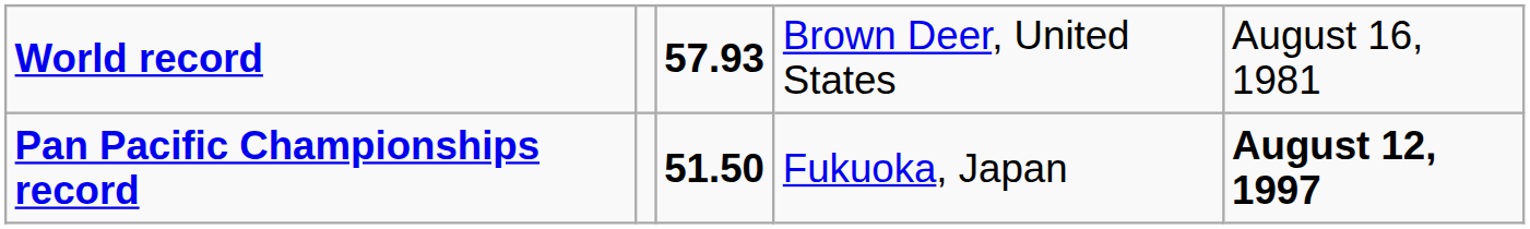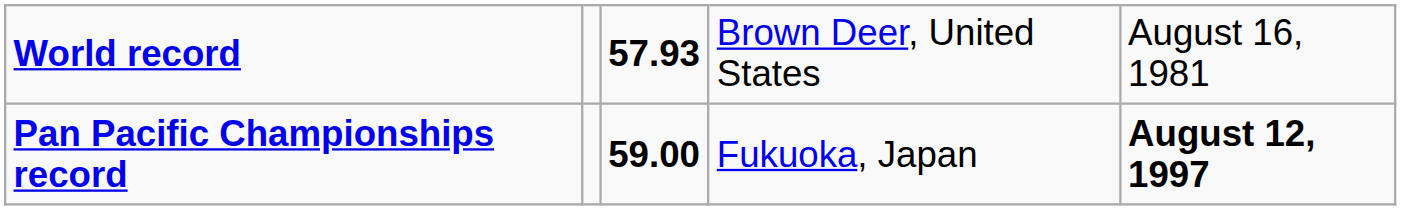 <table class="wikitable">
 <tr>
 <td><strong><a href='#'>World record</a></strong></td>
 <td></td>
 <td><strong>57.93</strong></td>
 <td><a href='#'>Brown Deer</a>, United States</td>
 <td>August 16, 1981</td>
 </tr>
 <tr>
 <td><strong><a href='#'>Pan Pacific Championships record</a></strong></td>
 <td></td>
-<td><strong>51.50</strong></td>
+<td><strong>59.00</strong></td>
 <td><a href='#'>Fukuoka</a>, Japan</td>
 <td><strong>August 12, 1997</strong></td>
 </tr>
 </table>
